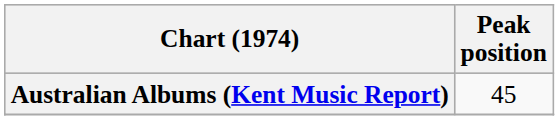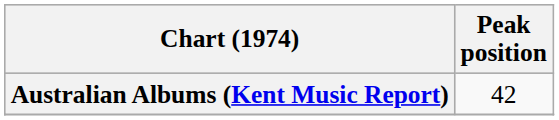 <table class="wikitable sortable plainrowheaders">
 <tr>
 <th>Chart (1974)</th>
 <th>Peak<br>position</th>
 </tr>
 <tr>
 <th scope="row">Australian Albums (<a href='#'>Kent Music Report</a>)</th>
-<td align="center">45</td>
+<td align="center">42</td>
 </tr>
 <tr>
 </tr>
 <tr>
 </tr>
 </table>
